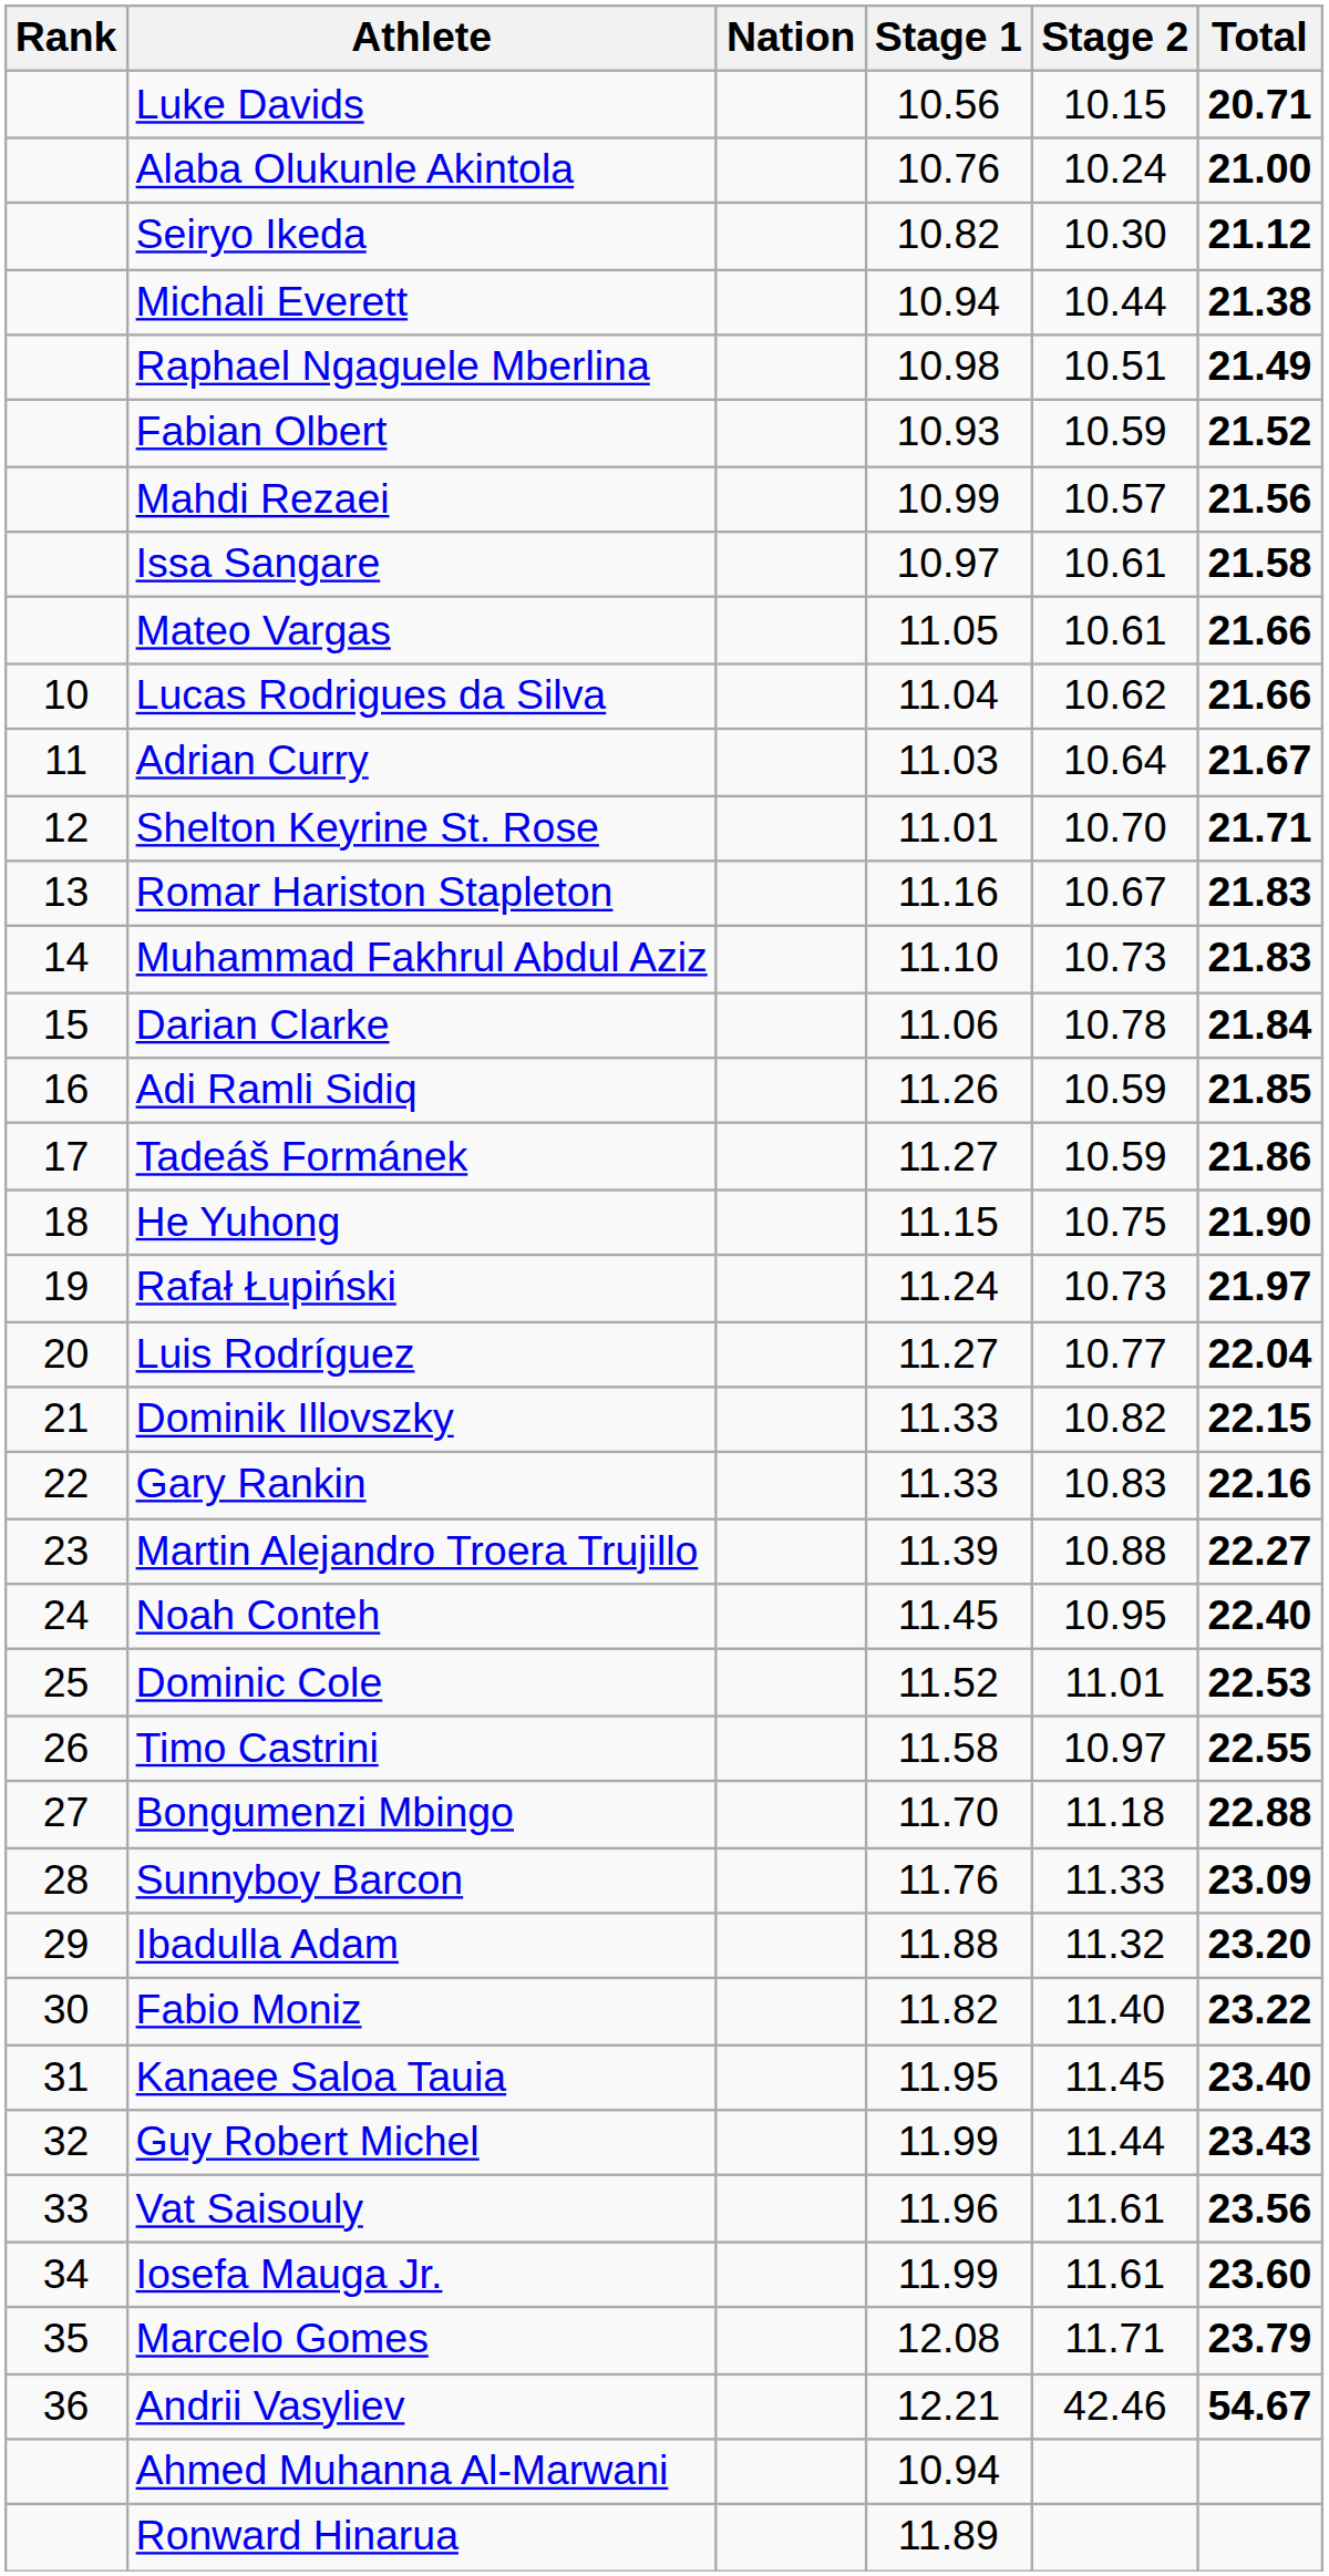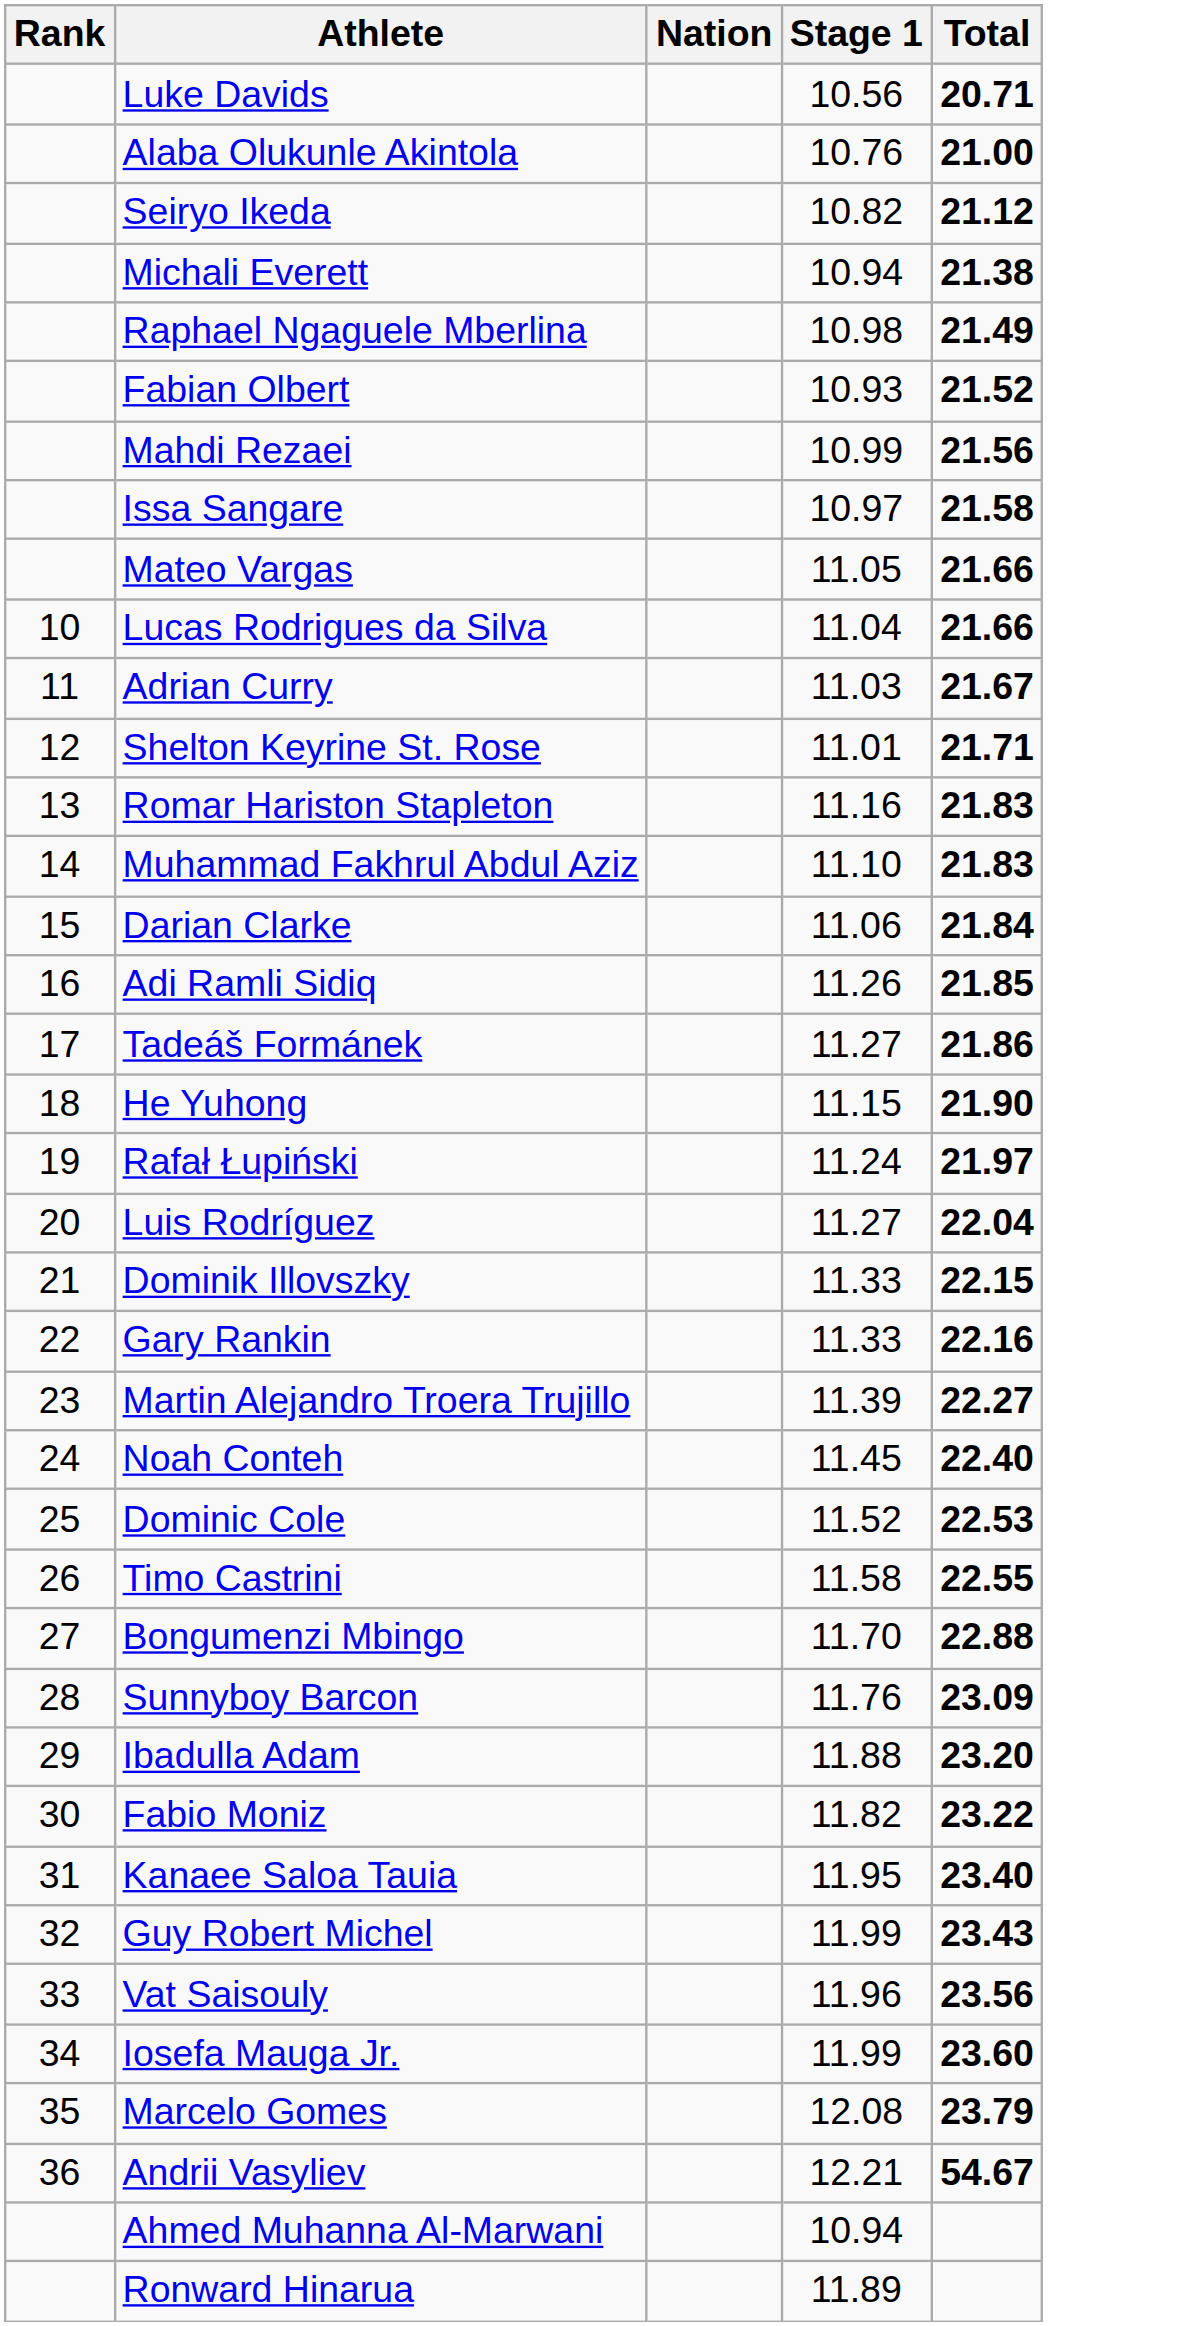 <table class="wikitable sortable" style="text-align:center">
 <tr>
 <th>Rank</th>
 <th>Athlete</th>
 <th>Nation</th>
 <th>Stage 1</th>
-<th>Stage 2</th>
 <th>Total</th>
 </tr>
 <tr>
 <td></td>
 <td align=left><a href='#'>Luke Davids</a></td>
 <td align=left></td>
 <td>10.56</td>
-<td>10.15</td>
 <td><strong>20.71</strong></td>
 </tr>
 <tr>
 <td></td>
 <td align=left><a href='#'>Alaba Olukunle Akintola</a></td>
 <td align=left></td>
 <td>10.76</td>
-<td>10.24</td>
 <td><strong>21.00</strong></td>
 </tr>
 <tr>
 <td></td>
 <td align=left><a href='#'>Seiryo Ikeda</a></td>
 <td align=left></td>
 <td>10.82</td>
-<td>10.30</td>
 <td><strong>21.12</strong></td>
 </tr>
 <tr>
 <td></td>
 <td align=left><a href='#'>Michali Everett</a></td>
 <td align=left></td>
 <td>10.94</td>
-<td>10.44</td>
 <td><strong>21.38</strong></td>
 </tr>
 <tr>
 <td></td>
 <td align=left><a href='#'>Raphael Ngaguele Mberlina</a></td>
 <td align=left></td>
 <td>10.98</td>
-<td>10.51</td>
 <td><strong>21.49</strong></td>
 </tr>
 <tr>
 <td></td>
 <td align=left><a href='#'>Fabian Olbert</a></td>
 <td align=left></td>
 <td>10.93</td>
-<td>10.59</td>
 <td><strong>21.52</strong></td>
 </tr>
 <tr>
 <td></td>
 <td align=left><a href='#'>Mahdi Rezaei</a></td>
 <td align=left></td>
 <td>10.99</td>
-<td>10.57</td>
 <td><strong>21.56</strong></td>
 </tr>
 <tr>
 <td></td>
 <td align=left><a href='#'>Issa Sangare</a></td>
 <td align=left></td>
 <td>10.97</td>
-<td>10.61</td>
 <td><strong>21.58</strong></td>
 </tr>
 <tr>
 <td></td>
 <td align=left><a href='#'>Mateo Vargas</a></td>
 <td align=left></td>
 <td>11.05</td>
-<td>10.61</td>
 <td><strong>21.66</strong></td>
 </tr>
 <tr>
 <td>10</td>
 <td align=left><a href='#'>Lucas Rodrigues da Silva</a></td>
 <td align=left></td>
 <td>11.04</td>
-<td>10.62</td>
 <td><strong>21.66</strong></td>
 </tr>
 <tr>
 <td>11</td>
 <td align=left><a href='#'>Adrian Curry</a></td>
 <td align=left></td>
 <td>11.03</td>
-<td>10.64</td>
 <td><strong>21.67</strong></td>
 </tr>
 <tr>
 <td>12</td>
 <td align=left><a href='#'>Shelton Keyrine St. Rose</a></td>
 <td align=left></td>
 <td>11.01</td>
-<td>10.70</td>
 <td><strong>21.71</strong></td>
 </tr>
 <tr>
 <td>13</td>
 <td align=left><a href='#'>Romar Hariston Stapleton</a></td>
 <td align=left></td>
 <td>11.16</td>
-<td>10.67</td>
 <td><strong>21.83</strong></td>
 </tr>
 <tr>
 <td>14</td>
 <td align=left><a href='#'>Muhammad Fakhrul Abdul Aziz</a></td>
 <td align=left></td>
 <td>11.10</td>
-<td>10.73</td>
 <td><strong>21.83</strong></td>
 </tr>
 <tr>
 <td>15</td>
 <td align=left><a href='#'>Darian Clarke</a></td>
 <td align=left></td>
 <td>11.06</td>
-<td>10.78</td>
 <td><strong>21.84</strong></td>
 </tr>
 <tr>
 <td>16</td>
 <td align=left><a href='#'>Adi Ramli Sidiq</a></td>
 <td align=left></td>
 <td>11.26</td>
-<td>10.59</td>
 <td><strong>21.85</strong></td>
 </tr>
 <tr>
 <td>17</td>
 <td align=left><a href='#'>Tadeáš Formánek</a></td>
 <td align=left></td>
 <td>11.27</td>
-<td>10.59</td>
 <td><strong>21.86</strong></td>
 </tr>
 <tr>
 <td>18</td>
 <td align=left><a href='#'>He Yuhong</a></td>
 <td align=left></td>
 <td>11.15</td>
-<td>10.75</td>
 <td><strong>21.90</strong></td>
 </tr>
 <tr>
 <td>19</td>
 <td align=left><a href='#'>Rafał Łupiński</a></td>
 <td align=left></td>
 <td>11.24</td>
-<td>10.73</td>
 <td><strong>21.97</strong></td>
 </tr>
 <tr>
 <td>20</td>
 <td align=left><a href='#'>Luis Rodríguez</a></td>
 <td align=left></td>
 <td>11.27</td>
-<td>10.77</td>
 <td><strong>22.04</strong></td>
 </tr>
 <tr>
 <td>21</td>
 <td align=left><a href='#'>Dominik Illovszky</a></td>
 <td align=left></td>
 <td>11.33</td>
-<td>10.82</td>
 <td><strong>22.15</strong></td>
 </tr>
 <tr>
 <td>22</td>
 <td align=left><a href='#'>Gary Rankin</a></td>
 <td align=left></td>
 <td>11.33</td>
-<td>10.83</td>
 <td><strong>22.16</strong></td>
 </tr>
 <tr>
 <td>23</td>
 <td align=left><a href='#'>Martin Alejandro Troera Trujillo</a></td>
 <td align=left></td>
 <td>11.39</td>
-<td>10.88</td>
 <td><strong>22.27</strong></td>
 </tr>
 <tr>
 <td>24</td>
 <td align=left><a href='#'>Noah Conteh</a></td>
 <td align=left></td>
 <td>11.45</td>
-<td>10.95</td>
 <td><strong>22.40</strong></td>
 </tr>
 <tr>
 <td>25</td>
 <td align=left><a href='#'>Dominic Cole</a></td>
 <td align=left></td>
 <td>11.52</td>
-<td>11.01</td>
 <td><strong>22.53</strong></td>
 </tr>
 <tr>
 <td>26</td>
 <td align=left><a href='#'>Timo Castrini</a></td>
 <td align=left></td>
 <td>11.58</td>
-<td>10.97</td>
 <td><strong>22.55</strong></td>
 </tr>
 <tr>
 <td>27</td>
 <td align=left><a href='#'>Bongumenzi Mbingo</a></td>
 <td align=left></td>
 <td>11.70</td>
-<td>11.18</td>
 <td><strong>22.88</strong></td>
 </tr>
 <tr>
 <td>28</td>
 <td align=left><a href='#'>Sunnyboy Barcon</a></td>
 <td align=left></td>
 <td>11.76</td>
-<td>11.33</td>
 <td><strong>23.09</strong></td>
 </tr>
 <tr>
 <td>29</td>
 <td align=left><a href='#'>Ibadulla Adam</a></td>
 <td align=left></td>
 <td>11.88</td>
-<td>11.32</td>
 <td><strong>23.20</strong></td>
 </tr>
 <tr>
 <td>30</td>
 <td align=left><a href='#'>Fabio Moniz</a></td>
 <td align=left></td>
 <td>11.82</td>
-<td>11.40</td>
 <td><strong>23.22</strong></td>
 </tr>
 <tr>
 <td>31</td>
 <td align=left><a href='#'>Kanaee Saloa Tauia</a></td>
 <td align=left></td>
 <td>11.95</td>
-<td>11.45</td>
 <td><strong>23.40</strong></td>
 </tr>
 <tr>
 <td>32</td>
 <td align=left><a href='#'>Guy Robert Michel</a></td>
 <td align=left></td>
 <td>11.99</td>
-<td>11.44</td>
 <td><strong>23.43</strong></td>
 </tr>
 <tr>
 <td>33</td>
 <td align=left><a href='#'>Vat Saisouly</a></td>
 <td align=left></td>
 <td>11.96</td>
-<td>11.61</td>
 <td><strong>23.56</strong></td>
 </tr>
 <tr>
 <td>34</td>
 <td align=left><a href='#'>Iosefa Mauga Jr.</a></td>
 <td align=left></td>
 <td>11.99</td>
-<td>11.61</td>
 <td><strong>23.60</strong></td>
 </tr>
 <tr>
 <td>35</td>
 <td align=left><a href='#'>Marcelo Gomes</a></td>
 <td align=left></td>
 <td>12.08</td>
-<td>11.71</td>
 <td><strong>23.79</strong></td>
 </tr>
 <tr>
 <td>36</td>
 <td align=left><a href='#'>Andrii Vasyliev</a></td>
 <td align=left></td>
 <td>12.21</td>
-<td>42.46</td>
 <td><strong>54.67</strong></td>
 </tr>
 <tr>
 <td></td>
 <td align=left><a href='#'>Ahmed Muhanna Al-Marwani</a></td>
 <td align=left></td>
 <td>10.94</td>
 <td></td>
-<td></td>
 </tr>
 <tr>
 <td></td>
 <td align=left><a href='#'>Ronward Hinarua</a></td>
 <td align=left></td>
 <td>11.89</td>
 <td></td>
-<td></td>
 </tr>
 </table>
